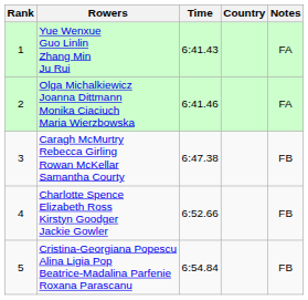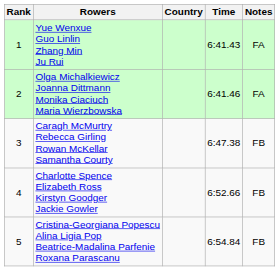 <table class="wikitable" style="text-align:center">
 <tr>
 <th>Rank</th>
 <th>Rowers</th>
+<th>Country</th>
 <th>Time</th>
-<th>Country</th>
 <th>Notes</th>
 </tr>
 <tr bgcolor=ccffcc>
 <td>1</td>
 <td align="left"><a href='#'>Yue Wenxue</a><br><a href='#'>Guo Linlin</a><br><a href='#'>Zhang Min</a><br><a href='#'>Ju Rui</a></td>
+<td align="left"></td>
 <td>6:41.43</td>
-<td align="left"></td>
 <td>FA</td>
 </tr>
 <tr bgcolor=ccffcc>
 <td>2</td>
 <td align="left"><a href='#'>Olga Michalkiewicz</a><br><a href='#'>Joanna Dittmann</a><br><a href='#'>Monika Ciaciuch</a><br><a href='#'>Maria Wierzbowska</a></td>
+<td align="left"></td>
 <td>6:41.46</td>
-<td align="left"></td>
 <td>FA</td>
 </tr>
 <tr>
 <td>3</td>
 <td align="left"><a href='#'>Caragh McMurtry</a><br><a href='#'>Rebecca Girling</a><br><a href='#'>Rowan McKellar</a><br><a href='#'>Samantha Courty</a></td>
+<td align="left"></td>
 <td>6:47.38</td>
-<td align="left"></td>
 <td>FB</td>
 </tr>
 <tr>
 <td>4</td>
 <td align="left"><a href='#'>Charlotte Spence</a><br><a href='#'>Elizabeth Ross</a><br><a href='#'>Kirstyn Goodger</a><br><a href='#'>Jackie Gowler</a></td>
+<td align="left"></td>
 <td>6:52.66</td>
-<td align="left"></td>
 <td>FB</td>
 </tr>
 <tr>
 <td>5</td>
 <td align="left"><a href='#'>Cristina-Georgiana Popescu</a><br><a href='#'>Alina Ligia Pop</a><br><a href='#'>Beatrice-Madalina Parfenie</a><br><a href='#'>Roxana Parascanu</a></td>
+<td align="left"></td>
 <td>6:54.84</td>
-<td align="left"></td>
 <td>FB</td>
 </tr>
 </table>
